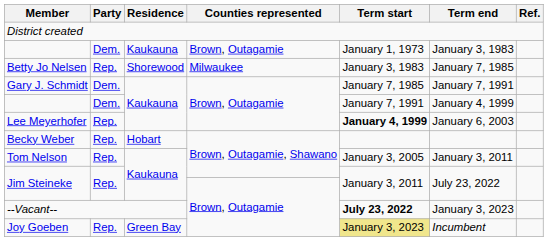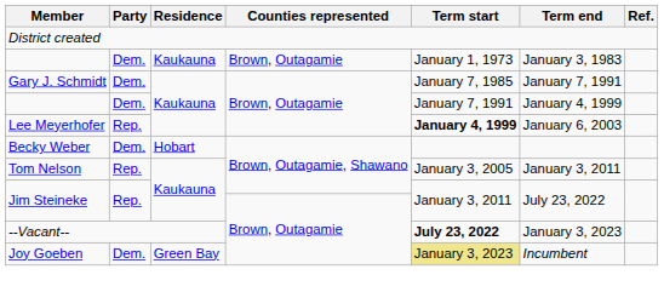 <table class="wikitable">
 <tr>
 <th>Member</th>
 <th>Party</th>
 <th>Residence</th>
 <th>Counties represented</th>
 <th>Term start</th>
 <th>Term end</th>
 <th>Ref.</th>
 </tr>
 <tr>
 <td colspan="7"><em>District created</em></td>
 </tr>
 <tr>
 <td></td>
 <td><a href='#'>Dem.</a></td>
 <td><a href='#'>Kaukauna</a></td>
 <td><a href='#'>Brown</a>, <a href='#'>Outagamie</a></td>
 <td>January 1, 1973</td>
 <td>January 3, 1983</td>
-<td></td>
-</tr>
-<tr>
-<td><a href='#'>Betty Jo Nelsen</a></td>
-<td><a href='#'>Rep.</a></td>
-<td><a href='#'>Shorewood</a></td>
-<td><a href='#'>Milwaukee</a></td>
-<td>January 3, 1983</td>
-<td>January 7, 1985</td>
 <td></td>
 </tr>
 <tr>
 <td><a href='#'>Gary J. Schmidt</a></td>
 <td><a href='#'>Dem.</a></td>
 <td rowspan="3"><a href='#'>Kaukauna</a></td>
 <td rowspan="3"><a href='#'>Brown</a>, <a href='#'>Outagamie</a></td>
 <td>January 7, 1985</td>
 <td>January 7, 1991</td>
 <td></td>
 </tr>
 <tr>
 <td></td>
 <td><a href='#'>Dem.</a></td>
 <td>January 7, 1991</td>
 <td>January 4, 1999</td>
 <td></td>
 </tr>
 <tr>
 <td><a href='#'>Lee Meyerhofer</a></td>
 <td><a href='#'>Rep.</a></td>
 <td><strong>January 4, 1999</strong></td>
 <td>January 6, 2003</td>
 <td></td>
 </tr>
 <tr>
 <td><a href='#'>Becky Weber</a></td>
-<td><a href='#'>Rep.</a></td>
+<td><a href='#'>Dem.</a></td>
 <td><a href='#'>Hobart</a></td>
 <td rowspan="3"><a href='#'>Brown</a>, <a href='#'>Outagamie</a>, <a href='#'>Shawano</a></td>
 <td></td>
 <td></td>
 <td></td>
 </tr>
 <tr>
 <td><a href='#'>Tom Nelson</a></td>
 <td><a href='#'>Rep.</a></td>
 <td rowspan="3"><a href='#'>Kaukauna</a></td>
 <td>January 3, 2005</td>
 <td>January 3, 2011</td>
 <td></td>
 </tr>
 <tr style="height:1em">
 <td rowspan="2"><a href='#'>Jim Steineke</a></td>
 <td rowspan="2" ><a href='#'>Rep.</a></td>
 <td rowspan="2">January 3, 2011</td>
 <td rowspan="2">July 23, 2022</td>
 <td rowspan="2"></td>
 </tr>
 <tr style="height:2em">
 <td rowspan="3"><a href='#'>Brown</a>, <a href='#'>Outagamie</a></td>
 </tr>
 <tr>
 <td colspan="3"><em>--Vacant--</em></td>
 <td><strong>July 23, 2022</strong></td>
 <td>January 3, 2023</td>
 <td></td>
 </tr>
 <tr>
 <td><a href='#'>Joy Goeben</a></td>
-<td><a href='#'>Rep.</a></td>
+<td><a href='#'>Dem.</a></td>
 <td><a href='#'>Green Bay</a></td>
 <td style="background: khaki;">January 3, 2023</td>
 <td><em>Incumbent</em></td>
 <td></td>
 </tr>
 </table>
